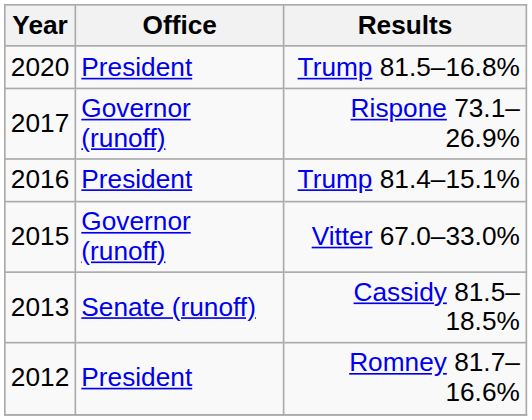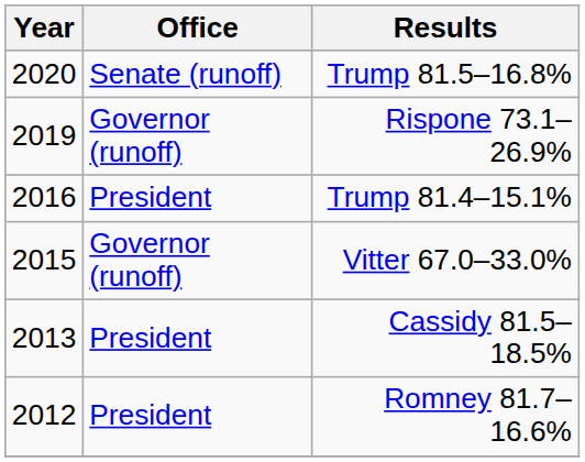 <table class=wikitable>
 <tr>
 <th width="30">Year</th>
 <th width="120">Office</th>
 <th width="140">Results</th>
 </tr>
 <tr>
 <td>2020</td>
-<td><a href='#'>President</a></td>
+<td><a href='#'>Senate (runoff)</a></td>
 <td align="right" ><a href='#'>Trump</a> 81.5–16.8%</td>
 </tr>
 <tr>
-<td>2017</td>
+<td>2019</td>
 <td><a href='#'>Governor (runoff)</a></td>
 <td align="right" ><a href='#'>Rispone</a> 73.1–26.9%</td>
 </tr>
 <tr>
 <td>2016</td>
 <td><a href='#'>President</a></td>
 <td align="right" ><a href='#'>Trump</a> 81.4–15.1%</td>
 </tr>
 <tr>
 <td>2015</td>
 <td><a href='#'>Governor (runoff)</a></td>
 <td align="right" ><a href='#'>Vitter</a> 67.0–33.0%</td>
 </tr>
 <tr>
 <td>2013</td>
-<td><a href='#'>Senate (runoff)</a></td>
+<td><a href='#'>President</a></td>
 <td align="right" ><a href='#'>Cassidy</a> 81.5–18.5%</td>
 </tr>
 <tr>
 <td>2012</td>
 <td><a href='#'>President</a></td>
 <td align="right" ><a href='#'>Romney</a> 81.7–16.6%</td>
 </tr>
 <tr>
 </tr>
 </table>
